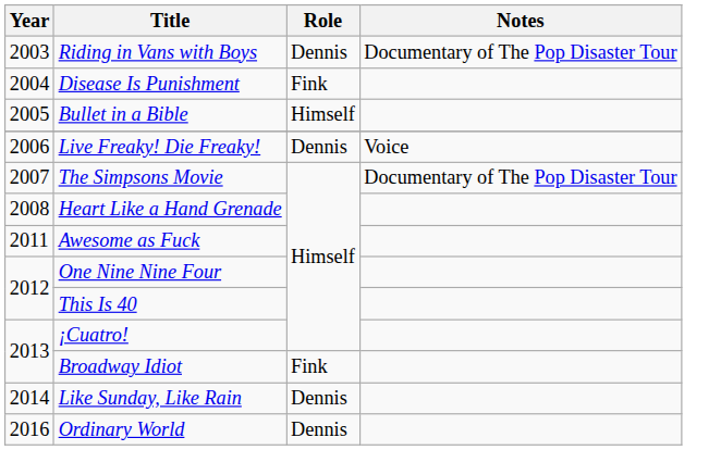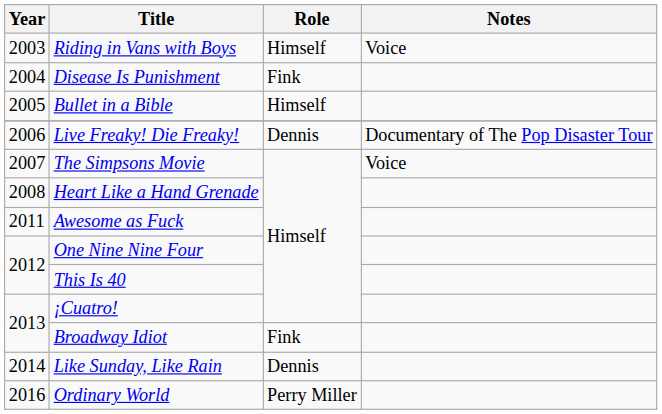 <table class="wikitable sortable">
 <tr>
 <th>Year</th>
 <th>Title</th>
 <th>Role</th>
 <th>Notes</th>
 </tr>
 <tr>
 <td>2003</td>
 <td><em><a href='#'>Riding in Vans with Boys</a></em></td>
-<td>Dennis</td>
-<td>Documentary of The <a href='#'>Pop Disaster Tour</a></td>
+<td>Himself</td>
+<td>Voice</td>
 </tr>
 <tr>
 <td>2004</td>
 <td><em><a href='#'>Disease Is Punishment</a></em></td>
 <td>Fink</td>
 <td></td>
 </tr>
 <tr>
 <td>2005</td>
 <td><em><a href='#'>Bullet in a Bible</a></em></td>
 <td>Himself</td>
 <td></td>
 </tr>
 <tr>
 </tr>
 <tr>
 <td>2006</td>
 <td><em><a href='#'>Live Freaky! Die Freaky!</a></em></td>
 <td>Dennis</td>
-<td>Voice</td>
+<td>Documentary of The <a href='#'>Pop Disaster Tour</a></td>
 </tr>
 <tr>
 <td>2007</td>
 <td><em><a href='#'>The Simpsons Movie</a></em></td>
 <td rowspan="6">Himself</td>
-<td>Documentary of The <a href='#'>Pop Disaster Tour</a></td>
+<td>Voice</td>
 </tr>
 <tr>
 <td>2008</td>
 <td><em><a href='#'>Heart Like a Hand Grenade</a></em></td>
 <td></td>
 </tr>
 <tr>
 <td>2011</td>
 <td><em><a href='#'>Awesome as Fuck</a></em></td>
 <td></td>
 </tr>
 <tr>
 <td rowspan="2">2012</td>
 <td><em><a href='#'>One Nine Nine Four</a></em></td>
 <td></td>
 </tr>
 <tr>
 <td><em><a href='#'>This Is 40</a></em></td>
 <td></td>
 </tr>
 <tr>
 <td rowspan="2">2013</td>
 <td><em><a href='#'>¡Cuatro!</a></em></td>
 <td></td>
 </tr>
 <tr>
 <td><em><a href='#'>Broadway Idiot</a></em></td>
 <td>Fink</td>
 <td></td>
 </tr>
 <tr>
 <td>2014</td>
 <td><em><a href='#'>Like Sunday, Like Rain</a></em></td>
 <td>Dennis</td>
 <td></td>
 </tr>
 <tr>
 <td>2016</td>
 <td><em><a href='#'>Ordinary World</a></em></td>
-<td>Dennis</td>
+<td>Perry Miller</td>
 <td></td>
 </tr>
 </table>
